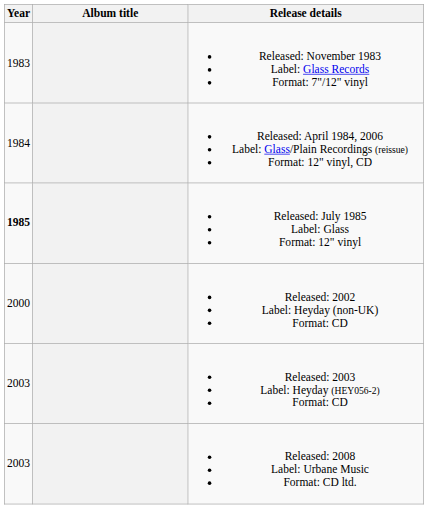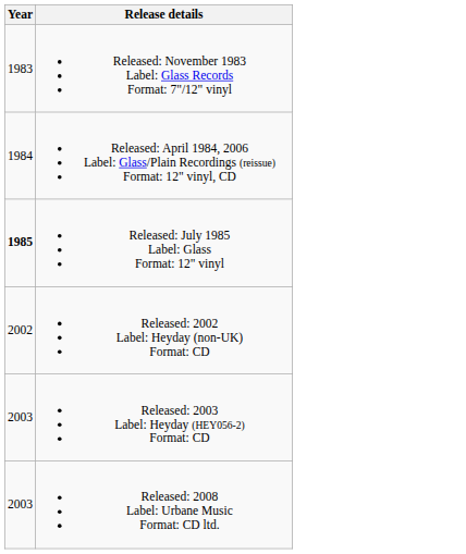 <table class="wikitable plainrowheaders" style="text-align:center;">
 <tr>
 <th>Year</th>
-<th scope="col" style="width:13em;">Album title</th>
 <th scope="col" style="width:20em;">Release details</th>
 </tr>
 <tr>
 <td>1983</td>
-<th></th>
 <td><br><ul><li>Released: November 1983</li><li>Label: <a href='#'>Glass Records</a></li><li>Format: 7"/12" vinyl</li></ul></td>
 </tr>
 <tr>
 <td>1984</td>
-<th></th>
 <td><br><ul><li>Released: April 1984, 2006</li><li>Label: <a href='#'>Glass</a>/Plain Recordings <small>(reissue)</small></li><li>Format: 12" vinyl, CD</li></ul></td>
 </tr>
 <tr>
 <td><strong>1985</strong></td>
-<th></th>
 <td><br><ul><li>Released: July 1985</li><li>Label: Glass</li><li>Format: 12" vinyl</li></ul></td>
 </tr>
 <tr>
-<td>2000</td>
-<th></th>
+<td>2002</td>
 <td><br><ul><li>Released: 2002</li><li>Label: Heyday (non-UK)</li><li>Format: CD</li></ul></td>
 </tr>
 <tr>
 <td>2003</td>
-<th></th>
 <td><br><ul><li>Released: 2003</li><li>Label: Heyday <small>(HEY056-2)</small></li><li>Format: CD</li></ul></td>
 </tr>
 <tr>
 <td>2003</td>
-<th></th>
 <td><br><ul><li>Released: 2008</li><li>Label: Urbane Music</li><li>Format: CD ltd.</li></ul></td>
 </tr>
 </table>
